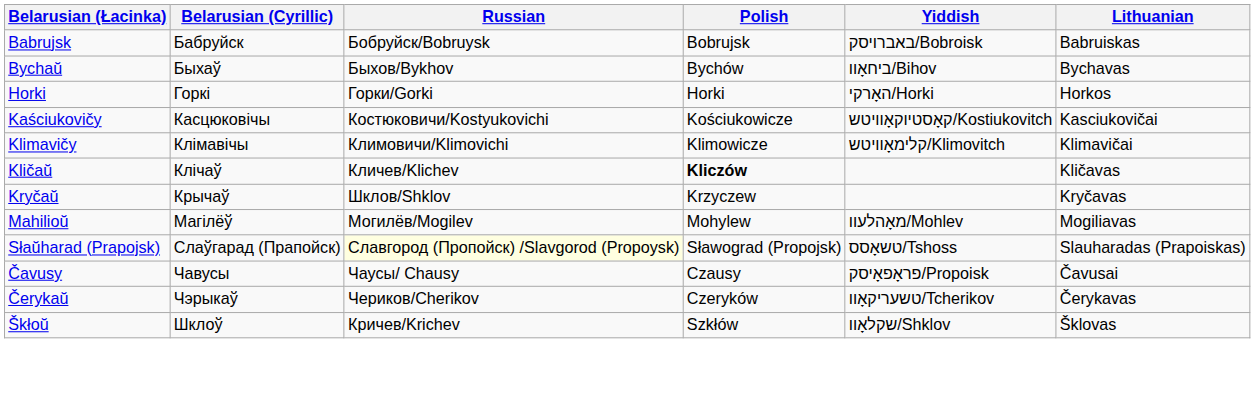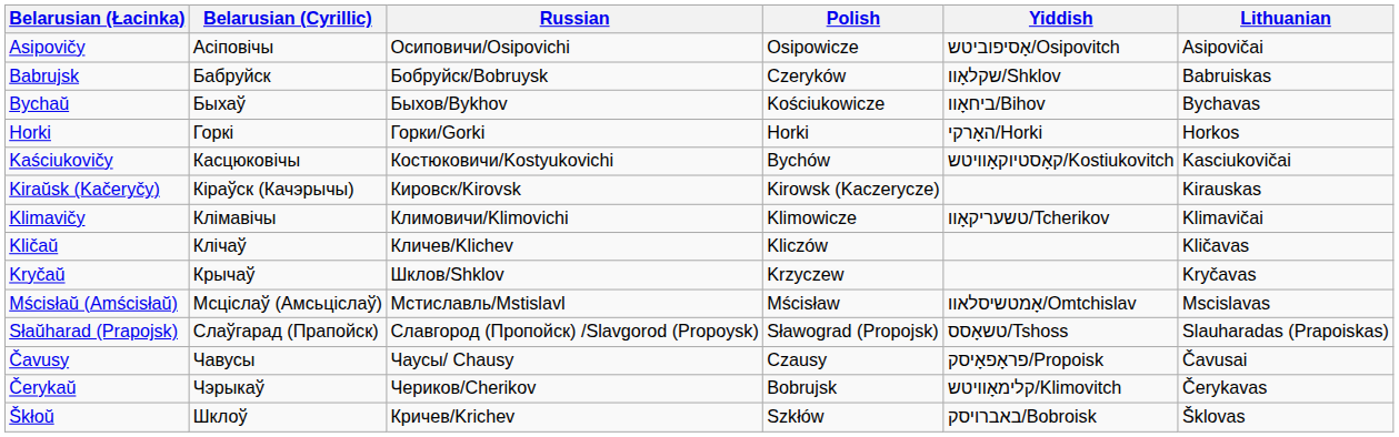 <table class="sortable wikitable" border="1">
 <tr>
 <th><a href='#'>Belarusian (Łacinka)</a></th>
 <th><a href='#'>Belarusian (Cyrillic)</a></th>
 <th><a href='#'>Russian</a></th>
 <th><a href='#'>Polish</a></th>
 <th><a href='#'>Yiddish</a></th>
 <th><a href='#'>Lithuanian</a></th>
 </tr>
 <tr>
+<td><a href='#'>Asipovičy</a></td>
+<td>Асіповічы</td>
+<td>Осиповичи/Osipovichi</td>
+<td>Osipowicze</td>
+<td>אָסיפוביטש/Osipovitch</td>
+<td>Asipovičai</td>
+</tr>
+<tr>
 <td><a href='#'>Babrujsk</a></td>
 <td>Бабруйск</td>
 <td>Бобруйск/Bobruysk</td>
-<td>Bobrujsk</td>
-<td>באברויסק/Bobroisk</td>
+<td>Czeryków</td>
+<td>שקלאָוו/Shklov</td>
 <td>Babruiskas</td>
 </tr>
 <tr>
 <td><a href='#'>Bychaŭ</a></td>
 <td>Быхаў</td>
 <td>Быхов/Bykhov</td>
-<td>Bychów</td>
+<td>Kościukowicze</td>
 <td>ביחאָוו/Bihov</td>
 <td>Bychavas</td>
 </tr>
 <tr>
 <td><a href='#'>Horki</a></td>
 <td>Горкі</td>
 <td>Горки/Gorki</td>
 <td>Horki</td>
 <td>האָרקי/Horki</td>
 <td>Horkos</td>
 </tr>
 <tr>
 <td><a href='#'>Kaściukovičy</a></td>
 <td>Касцюковічы</td>
 <td>Костюковичи/Kostyukovichi</td>
-<td>Kościukowicze</td>
+<td>Bychów</td>
 <td>קאָסטיוקאָוויטש/Kostiukovitch</td>
 <td>Kasciukovičai</td>
+</tr>
+<tr>
+<td><a href='#'>Kiraŭsk (Kačeryčy)</a></td>
+<td>Кіраўск (Качэрычы)</td>
+<td>Кировск/Kirovsk</td>
+<td>Kirowsk (Kaczerycze)</td>
+<td></td>
+<td>Kirauskas</td>
 </tr>
 <tr>
 <td><a href='#'>Klimavičy</a></td>
 <td>Клімавічы</td>
 <td>Климовичи/Klimovichi</td>
 <td>Klimowicze</td>
-<td>קלימאָוויטש/Klimovitch</td>
+<td>טשעריקאָוו/Tcherikov</td>
 <td>Klimavičai</td>
 </tr>
 <tr>
 <td><a href='#'>Kličaŭ</a></td>
 <td>Клічаў</td>
 <td>Кличев/Klichev</td>
-<td><strong>Kliczów</strong></td>
+<td>Kliczów</td>
 <td></td>
 <td>Kličavas</td>
 </tr>
 <tr>
 <td><a href='#'>Kryčaŭ</a></td>
 <td>Крычаў</td>
 <td>Шклов/Shklov</td>
 <td>Krzyczew</td>
 <td></td>
 <td>Kryčavas</td>
 </tr>
 <tr>
-<td><a href='#'>Mahilioŭ</a></td>
-<td>Магілёў</td>
-<td>Могилёв/Mogilev</td>
-<td>Mohylew</td>
-<td>מאָהלעוו/Mohlev</td>
-<td>Mogiliavas</td>
+<td><a href='#'>Mścisłaŭ (Amścisłaŭ)</a></td>
+<td>Мсціслаў (Амсьціслаў)</td>
+<td>Мстиславль/Mstislavl</td>
+<td>Mścisław</td>
+<td>אָמטשיסלאוו/Omtchislav</td>
+<td>Mscislavas</td>
 </tr>
 <tr>
 <td><a href='#'>Słaŭharad (Prapojsk)</a></td>
 <td>Слаўгарад (Прапойск)</td>
-<td style="background: lightyellow;">Славгород (Пропойск) /Slavgorod (Propoysk)</td>
+<td>Славгород (Пропойск) /Slavgorod (Propoysk)</td>
 <td>Sławograd (Propojsk)</td>
 <td>טשאָסס/Tshoss</td>
 <td>Slauharadas (Prapoiskas)</td>
 </tr>
 <tr>
 <td><a href='#'>Čavusy</a></td>
 <td>Чавусы</td>
 <td>Чаусы/ Chausy</td>
 <td>Czausy</td>
 <td>פראָפאָיסק/Propoisk</td>
 <td>Čavusai</td>
 </tr>
 <tr>
 <td><a href='#'>Čerykaŭ</a></td>
 <td>Чэрыкаў</td>
 <td>Чериков/Cherikov</td>
-<td>Czeryków</td>
-<td>טשעריקאָוו/Tcherikov</td>
+<td>Bobrujsk</td>
+<td>קלימאָוויטש/Klimovitch</td>
 <td>Čerykavas</td>
 </tr>
 <tr>
 <td><a href='#'>Škłoŭ</a></td>
 <td>Шклоў</td>
 <td>Кричев/Krichev</td>
 <td>Szkłów</td>
-<td>שקלאָוו/Shklov</td>
+<td>באברויסק/Bobroisk</td>
 <td>Šklovas</td>
 </tr>
 </table>
